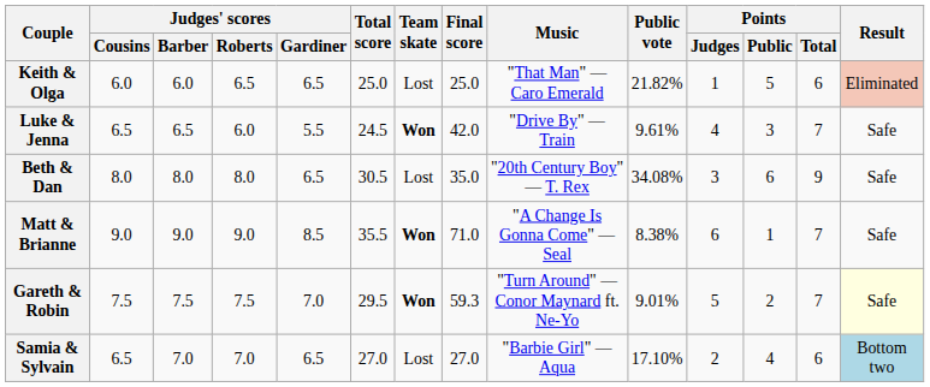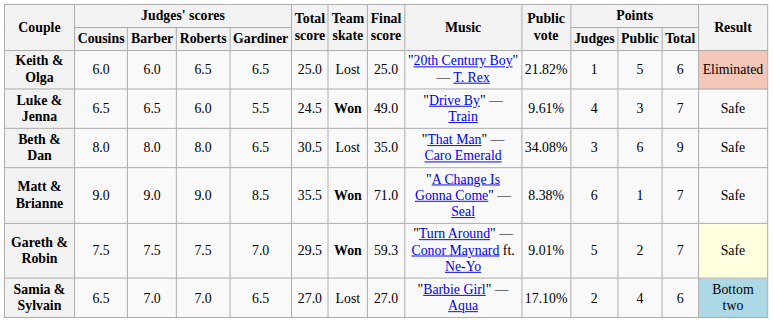 <table class="wikitable sortable" style="text-align:center; font-size:90%; width:90%">
 <tr>
 <th scope="col" rowspan=2>Couple</th>
 <th scope="col" colspan=4 class="unsortable">Judges' scores</th>
 <th scope="col" rowspan=2>Total<br>score</th>
 <th scope="col" rowspan=2 class="unsortable">Team<br>skate</th>
 <th scope="col" rowspan=2>Final<br>score</th>
 <th scope="col" rowspan=2 class="unsortable">Music</th>
 <th scope="col" rowspan=2>Public<br>vote</th>
 <th scope="col" colspan=3 class="unsortable">Points</th>
 <th scope="col" rowspan=2 class="unsortable">Result</th>
 </tr>
 <tr>
 <th class="unsortable">Cousins</th>
 <th class="unsortable">Barber</th>
 <th class="unsortable">Roberts</th>
 <th class="unsortable">Gardiner</th>
 <th class="unsortable">Judges</th>
 <th class="unsortable">Public</th>
 <th>Total</th>
 </tr>
 <tr>
 <th scope="row">Keith & Olga</th>
 <td>6.0</td>
 <td>6.0</td>
 <td>6.5</td>
 <td>6.5</td>
 <td>25.0</td>
 <td>Lost</td>
 <td>25.0</td>
-<td>"<a href='#'>That Man</a>" — <a href='#'>Caro Emerald</a></td>
+<td>"<a href='#'>20th Century Boy</a>" — <a href='#'>T. Rex</a></td>
 <td>21.82%</td>
 <td>1</td>
 <td>5</td>
 <td>6</td>
 <td bgcolor="f4c7b8">Eliminated</td>
 </tr>
 <tr>
 <th scope="row">Luke & Jenna</th>
 <td>6.5</td>
 <td>6.5</td>
 <td>6.0</td>
 <td>5.5</td>
 <td>24.5</td>
 <td><strong>Won</strong></td>
-<td>42.0</td>
+<td>49.0</td>
 <td>"<a href='#'>Drive By</a>" — <a href='#'>Train</a></td>
 <td>9.61%</td>
 <td>4</td>
 <td>3</td>
 <td>7</td>
 <td>Safe</td>
 </tr>
 <tr>
 <th scope="row">Beth & Dan</th>
 <td>8.0</td>
 <td>8.0</td>
 <td>8.0</td>
 <td>6.5</td>
 <td>30.5</td>
 <td>Lost</td>
 <td>35.0</td>
-<td>"<a href='#'>20th Century Boy</a>" — <a href='#'>T. Rex</a></td>
+<td>"<a href='#'>That Man</a>" — <a href='#'>Caro Emerald</a></td>
 <td>34.08%</td>
 <td>3</td>
 <td>6</td>
 <td>9</td>
 <td>Safe</td>
 </tr>
 <tr>
 <th scope="row">Matt & Brianne</th>
 <td>9.0</td>
 <td>9.0</td>
 <td>9.0</td>
 <td>8.5</td>
 <td>35.5</td>
 <td><strong>Won</strong></td>
 <td>71.0</td>
 <td>"<a href='#'>A Change Is Gonna Come</a>" — <a href='#'>Seal</a></td>
 <td>8.38%</td>
 <td>6</td>
 <td>1</td>
 <td>7</td>
 <td>Safe</td>
 </tr>
 <tr>
 <th scope="row">Gareth & Robin</th>
 <td>7.5</td>
 <td>7.5</td>
 <td>7.5</td>
 <td>7.0</td>
 <td>29.5</td>
 <td><strong>Won</strong></td>
 <td>59.3</td>
 <td>"<a href='#'>Turn Around</a>" — <a href='#'>Conor Maynard</a> ft. <a href='#'>Ne-Yo</a></td>
 <td>9.01%</td>
 <td>5</td>
 <td>2</td>
 <td>7</td>
 <td style="background: lightyellow;">Safe</td>
 </tr>
 <tr>
 <th scope="row">Samia & Sylvain</th>
 <td>6.5</td>
 <td>7.0</td>
 <td>7.0</td>
 <td>6.5</td>
 <td>27.0</td>
 <td>Lost</td>
 <td>27.0</td>
 <td>"<a href='#'>Barbie Girl</a>" — <a href='#'>Aqua</a></td>
 <td>17.10%</td>
 <td>2</td>
 <td>4</td>
 <td>6</td>
 <td bgcolor="lightblue">Bottom two</td>
 </tr>
 </table>
